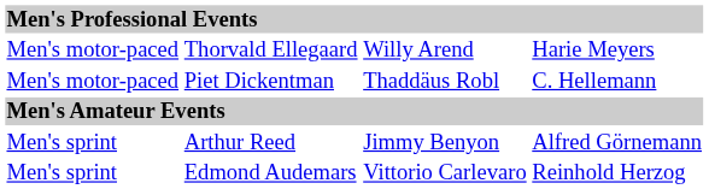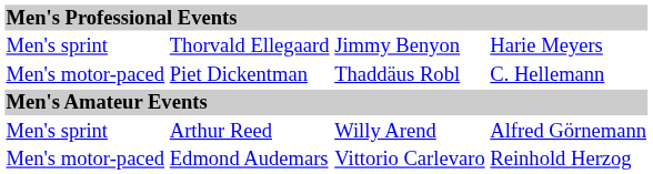 <table>
 <tr bgcolor="#cccccc">
 <td colspan=7><strong>Men's Professional Events</strong></td>
 </tr>
 <tr>
-<td><a href='#'>Men's motor-paced</a><br></td>
+<td><a href='#'>Men's sprint</a> <br></td>
 <td><a href='#'>Thorvald Ellegaard</a><br></td>
-<td><a href='#'>Willy Arend</a><br></td>
+<td><a href='#'>Jimmy Benyon</a><br></td>
 <td><a href='#'>Harie Meyers</a><br></td>
 </tr>
 <tr>
 <td><a href='#'>Men's motor-paced</a><br></td>
 <td><a href='#'>Piet Dickentman</a><br></td>
 <td><a href='#'>Thaddäus Robl</a><br></td>
 <td><a href='#'>C. Hellemann</a><br></td>
 </tr>
 <tr bgcolor="#cccccc">
 <td colspan=7><strong>Men's Amateur Events</strong></td>
 </tr>
 <tr>
 <td><a href='#'>Men's sprint</a> <br></td>
 <td><a href='#'>Arthur Reed</a><br></td>
-<td><a href='#'>Jimmy Benyon</a><br></td>
+<td><a href='#'>Willy Arend</a><br></td>
 <td><a href='#'>Alfred Görnemann</a><br></td>
 </tr>
 <tr>
-<td><a href='#'>Men's sprint</a> <br></td>
+<td><a href='#'>Men's motor-paced</a><br></td>
 <td><a href='#'>Edmond Audemars</a><br></td>
 <td><a href='#'>Vittorio Carlevaro</a><br></td>
 <td><a href='#'>Reinhold Herzog</a><br></td>
 </tr>
 </table>
